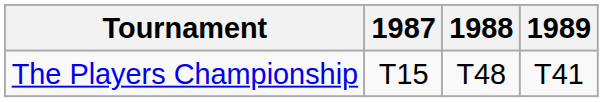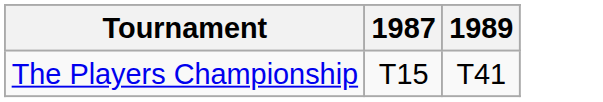 <table class="wikitable" style="font-size:95%;text-align:center;">
 <tr>
 <th>Tournament</th>
 <th>1987</th>
-<th>1988</th>
 <th>1989</th>
 </tr>
 <tr>
 <td align=left><a href='#'>The Players Championship</a></td>
 <td>T15</td>
-<td>T48</td>
 <td>T41</td>
 </tr>
 </table>
